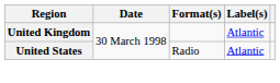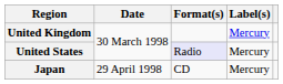 <table class="wikitable plainrowheaders">
 <tr>
 <th scope="col">Region</th>
 <th scope="col">Date</th>
 <th scope="col">Format(s)</th>
 <th scope="col">Label(s)</th>
 <th scope="col"></th>
 </tr>
 <tr>
 <th scope="row">United Kingdom</th>
 <td rowspan="2">30 March 1998</td>
 <td></td>
-<td><a href='#'>Atlantic</a></td>
+<td><a href='#'>Mercury</a></td>
 <td></td>
 </tr>
 <tr>
 <th scope="row">United States</th>
-<td>Radio</td>
-<td><a href='#'>Atlantic</a></td>
+<td style="background: lavender;">Radio</td>
+<td>Mercury</td>
+<td></td>
+</tr>
+<tr>
+<th scope="row">Japan</th>
+<td>29 April 1998</td>
+<td>CD</td>
+<td>Mercury</td>
 <td></td>
 </tr>
 </table>
